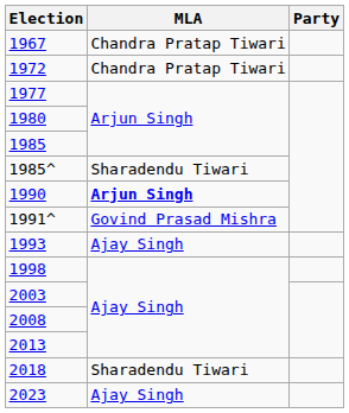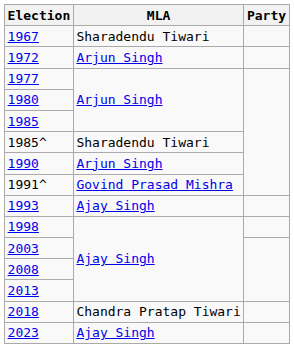 <table class="wikitable sortable">
 <tr>
 <th>Election</th>
 <th>MLA</th>
 <th colspan="2">Party</th>
 </tr>
 <tr>
 <td><a href='#'>1967</a></td>
-<td>Chandra Pratap Tiwari</td>
+<td>Sharadendu Tiwari</td>
 <td></td>
 </tr>
 <tr>
 <td><a href='#'>1972</a></td>
-<td>Chandra Pratap Tiwari</td>
+<td><a href='#'>Arjun Singh</a></td>
 <td></td>
 </tr>
 <tr>
 <td><a href='#'>1977</a></td>
 <td rowspan="3"><a href='#'>Arjun Singh</a></td>
 </tr>
 <tr>
 <td><a href='#'>1980</a></td>
 </tr>
 <tr>
 <td><a href='#'>1985</a></td>
 </tr>
 <tr>
 <td>1985^</td>
 <td>Sharadendu Tiwari</td>
 </tr>
 <tr>
 <td><a href='#'>1990</a></td>
-<td><strong><a href='#'>Arjun Singh</a></strong></td>
+<td><a href='#'>Arjun Singh</a></td>
 </tr>
 <tr>
 <td>1991^</td>
 <td><a href='#'>Govind Prasad Mishra</a></td>
 </tr>
 <tr>
 <td><a href='#'>1993</a></td>
 <td><a href='#'>Ajay Singh</a></td>
 <td></td>
 </tr>
 <tr>
 <td><a href='#'>1998</a></td>
 <td rowspan="4"><a href='#'>Ajay Singh</a></td>
 <td></td>
 </tr>
 <tr>
 <td><a href='#'>2003</a></td>
 </tr>
 <tr>
 <td><a href='#'>2008</a></td>
 </tr>
 <tr>
 <td><a href='#'>2013</a></td>
 </tr>
 <tr>
 <td><a href='#'>2018</a></td>
-<td>Sharadendu Tiwari</td>
+<td>Chandra Pratap Tiwari</td>
 <td></td>
 </tr>
 <tr>
 <td><a href='#'>2023</a></td>
 <td><a href='#'>Ajay Singh</a></td>
 <td></td>
 </tr>
 </table>
